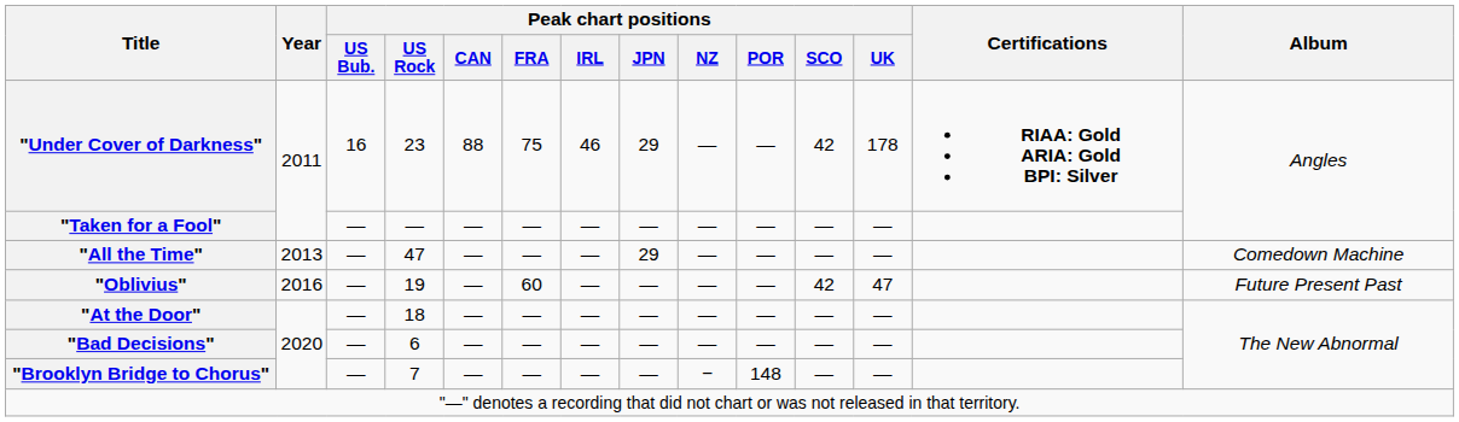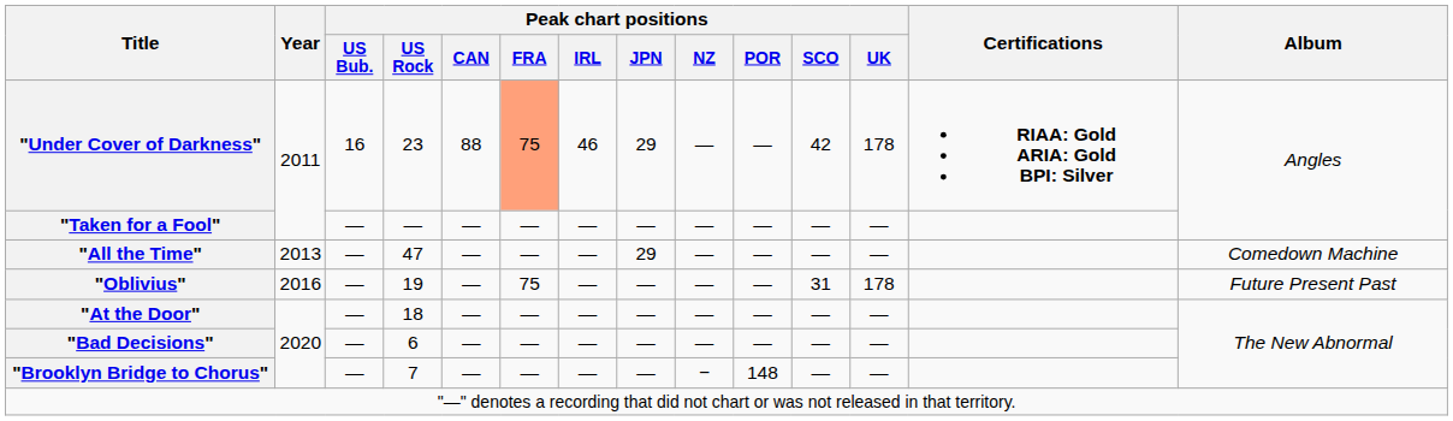 <table class="wikitable plainrowheaders" style="text-align:center;">
 <tr>
 <th scope="col" rowspan="2" style="width:14em;">Title</th>
 <th scope="col" rowspan="2">Year</th>
 <th colspan="10" scope="col">Peak chart positions </th>
 <th scope="col" rowspan="2" style="width:14em;">Certifications</th>
 <th scope="col" rowspan="2" style="width:14em;">Album</th>
 </tr>
 <tr>
 <th scope="col" style="width:3em; font-size:90%;"><a href='#'>US<br>Bub.</a><br></th>
 <th scope="col" style="width:3em; font-size:90%;"><a href='#'>US<br>Rock</a><br></th>
 <th scope="col" style="width:3em; font-size:90%;"><a href='#'>CAN</a><br></th>
 <th scope="col" style="width:3em; font-size:90%;"><a href='#'>FRA</a><br></th>
 <th scope="col" style="width:3em; font-size:90%;"><a href='#'>IRL</a><br></th>
 <th scope="col" style="width:3em; font-size:90%;"><a href='#'>JPN</a><br></th>
 <th scope="col" style="width:3em;font-size:90%;"><a href='#'>NZ</a><br></th>
 <th scope="col" style="width:3em; font-size:90%;"><a href='#'>POR</a><br></th>
 <th scope="col" style="width:3em; font-size:90%;"><a href='#'>SCO</a><br></th>
 <th scope="col" style="width:3em; font-size:90%;"><a href='#'>UK</a><br></th>
 </tr>
 <tr>
 <th scope="row">"<a href='#'>Under Cover of Darkness</a>"</th>
 <td rowspan="2">2011</td>
 <td>16</td>
 <td>23</td>
 <td>88</td>
-<td>75</td>
+<td style="background: lightsalmon;">75</td>
 <td>46</td>
 <td>29</td>
 <td>—</td>
 <td>—</td>
 <td>42</td>
 <td>178</td>
 <td><strong><br><ul><li>RIAA: Gold</li><li>ARIA: Gold</li><li>BPI: Silver</li></ul></strong></td>
 <td rowspan="2"><em>Angles</em></td>
 </tr>
 <tr>
 <th scope="row">"<a href='#'>Taken for a Fool</a>"</th>
 <td>—</td>
 <td>—</td>
 <td>—</td>
 <td>—</td>
 <td>—</td>
 <td>—</td>
 <td>—</td>
 <td>—</td>
 <td>—</td>
 <td>—</td>
 <td></td>
 </tr>
 <tr>
 <th scope="row">"<a href='#'>All the Time</a>"</th>
 <td>2013</td>
 <td>—</td>
 <td>47</td>
 <td>—</td>
 <td>—</td>
 <td>—</td>
 <td>29</td>
 <td>—</td>
 <td>—</td>
 <td>—</td>
 <td>—</td>
 <td></td>
 <td><em>Comedown Machine</em></td>
 </tr>
 <tr>
 <th scope="row">"<a href='#'>Oblivius</a>"</th>
 <td>2016</td>
 <td>—</td>
 <td>19</td>
 <td>—</td>
-<td>60</td>
+<td>75</td>
 <td>—</td>
 <td>—</td>
 <td>—</td>
 <td>—</td>
-<td>42</td>
-<td>47</td>
+<td>31</td>
+<td>178</td>
 <td></td>
 <td><em>Future Present Past</em></td>
 </tr>
 <tr>
 <th scope="row">"<a href='#'>At the Door</a>"</th>
 <td rowspan="3">2020</td>
 <td>—</td>
 <td>18</td>
 <td>—</td>
 <td>—</td>
 <td>—</td>
 <td>—</td>
 <td>—</td>
 <td>—</td>
 <td>—</td>
 <td>—</td>
 <td></td>
 <td rowspan="3"><em>The New Abnormal</em></td>
 </tr>
 <tr>
 <th scope="row">"<a href='#'>Bad Decisions</a>"</th>
 <td>—</td>
 <td>6</td>
 <td>—</td>
 <td>—</td>
 <td>—</td>
 <td>—</td>
 <td>—</td>
 <td>—</td>
 <td>—</td>
 <td>—</td>
 <td></td>
 </tr>
 <tr>
 <th scope="row">"<a href='#'>Brooklyn Bridge to Chorus</a>"</th>
 <td>—</td>
 <td>7</td>
 <td>—</td>
 <td>—</td>
 <td>—</td>
 <td>—</td>
 <td>−</td>
 <td>148</td>
 <td>—</td>
 <td>—</td>
 <td></td>
 </tr>
 <tr>
 <td colspan="16" style="font-size:90%">"—" denotes a recording that did not chart or was not released in that territory.</td>
 </tr>
 </table>
